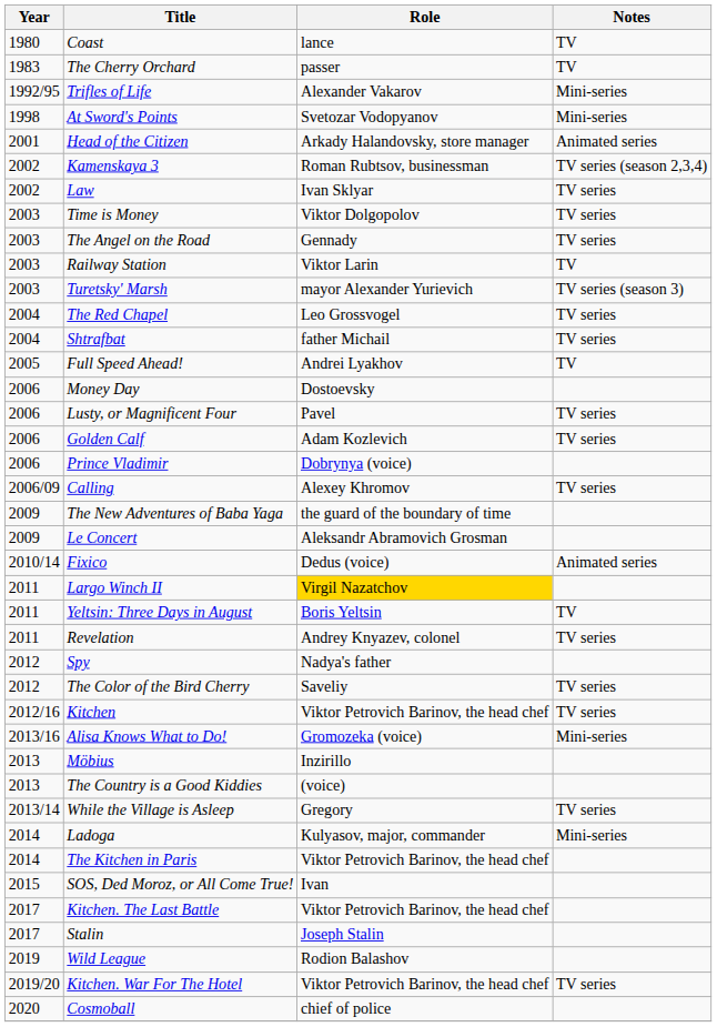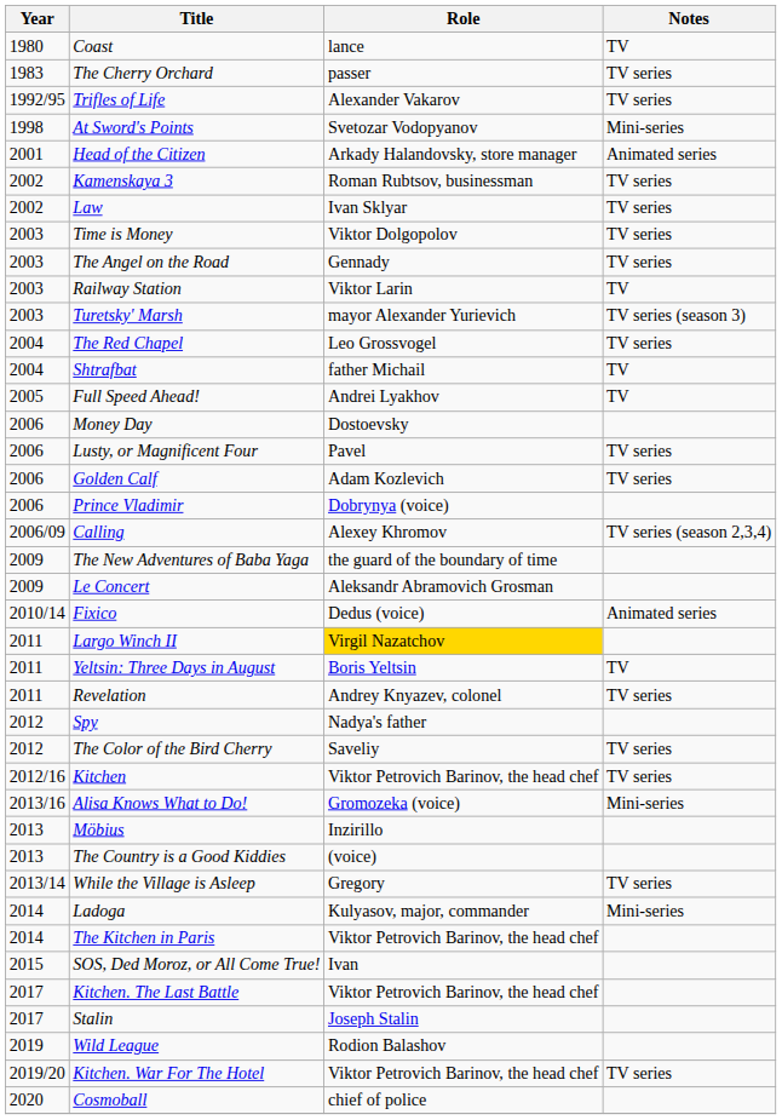 <table class="wikitable sortable">
 <tr>
 <th>Year</th>
 <th>Title</th>
 <th>Role</th>
 <th>Notes</th>
 </tr>
 <tr>
 <td>1980</td>
 <td><em>Coast</em></td>
 <td>lance</td>
 <td>TV</td>
 </tr>
 <tr>
 <td>1983</td>
 <td><em>The Cherry Orchard</em></td>
 <td>passer</td>
-<td>TV</td>
+<td>TV series</td>
 </tr>
 <tr>
 <td>1992/95</td>
 <td><em><a href='#'>Trifles of Life</a></em></td>
 <td>Alexander Vakarov</td>
-<td>Mini-series</td>
+<td>TV series</td>
 </tr>
 <tr>
 <td>1998</td>
 <td><em><a href='#'>At Sword's Рoints</a></em></td>
 <td>Svetozar Vodopyanov</td>
 <td>Mini-series</td>
 </tr>
 <tr>
 <td>2001</td>
 <td><em><a href='#'>Head of the Citizen</a></em></td>
 <td>Arkady Halandovsky, store manager</td>
 <td>Animated series</td>
 </tr>
 <tr>
 <td>2002</td>
 <td><em><a href='#'>Kamenskaya 3</a></em></td>
 <td>Roman Rubtsov, businessman</td>
-<td>TV series (season 2,3,4)</td>
+<td>TV series</td>
 </tr>
 <tr>
 <td>2002</td>
 <td><em><a href='#'>Law</a></em></td>
 <td>Ivan Sklyar</td>
 <td>TV series</td>
 </tr>
 <tr>
 <td>2003</td>
 <td><em>Time is Money</em></td>
 <td>Viktor Dolgopolov</td>
 <td>TV series</td>
 </tr>
 <tr>
 <td>2003</td>
 <td><em>The Angel on the Road</em></td>
 <td>Gennady</td>
 <td>TV series</td>
 </tr>
 <tr>
 <td>2003</td>
 <td><em>Railway Station</em></td>
 <td>Viktor Larin</td>
 <td>TV</td>
 </tr>
 <tr>
 <td>2003</td>
 <td><em><a href='#'>Turetsky' Marsh</a></em></td>
 <td>mayor Alexander Yurievich</td>
 <td>TV series (season 3)</td>
 </tr>
 <tr>
 <td>2004</td>
 <td><em><a href='#'>The Red Chapel</a></em></td>
 <td>Leo Grossvogel</td>
 <td>TV series</td>
 </tr>
 <tr>
 <td>2004</td>
 <td><em><a href='#'>Shtrafbat</a></em></td>
 <td>father Michail</td>
-<td>TV series</td>
+<td>TV</td>
 </tr>
 <tr>
 <td>2005</td>
 <td><em>Full Speed Ahead!</em></td>
 <td>Andrei Lyakhov</td>
 <td>TV</td>
 </tr>
 <tr>
 <td>2006</td>
 <td><em>Money Day</em></td>
 <td>Dostoevsky</td>
 <td></td>
 </tr>
 <tr>
 <td>2006</td>
 <td><em>Lusty, or Magnificent Four</em></td>
 <td>Pavel</td>
 <td>TV series</td>
 </tr>
 <tr>
 <td>2006</td>
 <td><em><a href='#'>Golden Calf</a></em></td>
 <td>Adam Kozlevich</td>
 <td>TV series</td>
 </tr>
 <tr>
 <td>2006</td>
 <td><em><a href='#'>Prince Vladimir</a></em></td>
 <td><a href='#'>Dobrynya</a> (voice)</td>
 <td></td>
 </tr>
 <tr>
 <td>2006/09</td>
 <td><em><a href='#'>Calling</a></em></td>
 <td>Alexey Khromov</td>
-<td>TV series</td>
+<td>TV series (season 2,3,4)</td>
 </tr>
 <tr>
 <td>2009</td>
 <td><em>The New Adventures of Baba Yaga</em></td>
 <td>the guard of the boundary of time</td>
 <td></td>
 </tr>
 <tr>
 <td>2009</td>
 <td><em><a href='#'>Le Concert</a></em></td>
 <td>Aleksandr Abramovich Grosman</td>
 <td></td>
 </tr>
 <tr>
 <td>2010/14</td>
 <td><em><a href='#'>Fixico</a></em></td>
 <td>Dedus (voice)</td>
 <td>Animated series</td>
 </tr>
 <tr>
 <td>2011</td>
 <td><em><a href='#'>Largo Winch II</a></em></td>
 <td style="background: gold;">Virgil Nazatchov</td>
 <td></td>
 </tr>
 <tr>
 <td>2011</td>
 <td><em><a href='#'>Yeltsin: Three Days in August</a></em></td>
 <td><a href='#'>Boris Yeltsin</a></td>
 <td>TV</td>
 </tr>
 <tr>
 <td>2011</td>
 <td><em>Revelation</em></td>
 <td>Andrey Knyazev, colonel</td>
 <td>TV series</td>
 </tr>
 <tr>
 <td>2012</td>
 <td><em><a href='#'>Spy</a></em></td>
 <td>Nadya's father</td>
 <td></td>
 </tr>
 <tr>
 <td>2012</td>
 <td><em>The Color of the Bird Cherry</em></td>
 <td>Saveliy</td>
 <td>TV series</td>
 </tr>
 <tr>
 <td>2012/16</td>
 <td><em><a href='#'>Kitchen</a></em></td>
 <td>Viktor Petrovich Barinov, the head chef</td>
 <td>TV series</td>
 </tr>
 <tr>
 <td>2013/16</td>
 <td><em><a href='#'>Alisa Knows What to Do!</a></em></td>
 <td><a href='#'>Gromozeka</a> (voice)</td>
 <td>Mini-series</td>
 </tr>
 <tr>
 <td>2013</td>
 <td><em><a href='#'>Möbius</a></em></td>
 <td>Inzirillo</td>
 <td></td>
 </tr>
 <tr>
 <td>2013</td>
 <td><em>The Country is a Good Kiddies</em></td>
 <td>(voice)</td>
 <td></td>
 </tr>
 <tr>
 <td>2013/14</td>
 <td><em>While the Village is Asleep</em></td>
 <td>Gregory</td>
 <td>TV series</td>
 </tr>
 <tr>
 <td>2014</td>
 <td><em>Ladoga</em></td>
 <td>Kulyasov, major, commander</td>
 <td>Mini-series</td>
 </tr>
 <tr>
 <td>2014</td>
 <td><em><a href='#'>The Kitchen in Paris</a></em></td>
 <td>Viktor Petrovich Barinov, the head chef</td>
 <td></td>
 </tr>
 <tr>
 <td>2015</td>
 <td><em>SOS, Ded Moroz, or All Come True!</em></td>
 <td>Ivan</td>
 <td></td>
 </tr>
 <tr>
 <td>2017</td>
 <td><em><a href='#'>Kitchen. The Last Battle</a></em></td>
 <td>Viktor Petrovich Barinov, the head chef</td>
 <td></td>
 </tr>
 <tr>
 <td>2017</td>
 <td><em>Stalin</em></td>
 <td><a href='#'>Joseph Stalin</a></td>
 <td></td>
 </tr>
 <tr>
 <td>2019</td>
 <td><em><a href='#'>Wild League</a></em></td>
 <td>Rodion Balashov</td>
 <td></td>
 </tr>
 <tr>
 <td>2019/20</td>
 <td><em><a href='#'>Kitchen. War For The Hotel</a></em></td>
 <td>Viktor Petrovich Barinov, the head chef</td>
 <td>TV series</td>
 </tr>
 <tr>
 <td>2020</td>
 <td><em><a href='#'>Cosmoball</a></em></td>
 <td>chief of police</td>
 <td></td>
 </tr>
 <tr>
 </tr>
 </table>
